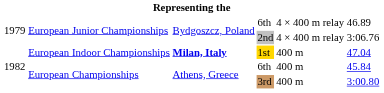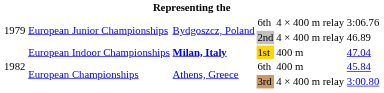 <table>
 <tr>
 <th colspan="6">Representing the </th>
 </tr>
 <tr>
 <td rowspan=2>1979</td>
 <td rowspan=2><a href='#'>European Junior Championships</a></td>
 <td rowspan=2><a href='#'>Bydgoszcz, Poland</a></td>
 <td>6th</td>
 <td>4 × 400 m relay</td>
-<td>46.89</td>
+<td>3:06.76</td>
 </tr>
 <tr>
 <td bgcolor=silver>2nd</td>
 <td>4 × 400 m relay</td>
-<td>3:06.76</td>
+<td>46.89</td>
 </tr>
 <tr>
 <td rowspan=3>1982</td>
 <td><a href='#'>European Indoor Championships</a></td>
 <td><strong><a href='#'>Milan, Italy</a></strong></td>
 <td bgcolor=gold>1st</td>
 <td>400 m</td>
 <td><a href='#'>47.04</a></td>
 </tr>
 <tr>
 <td rowspan=2><a href='#'>European Championships</a></td>
 <td rowspan=2><a href='#'>Athens, Greece</a></td>
 <td>6th</td>
 <td>400 m</td>
 <td><a href='#'>45.84</a></td>
 </tr>
 <tr>
 <td bgcolor=cc9966>3rd</td>
-<td>400 m</td>
+<td>4 × 400 m relay</td>
 <td><a href='#'>3:00.80</a></td>
 </tr>
 </table>
